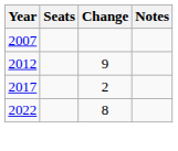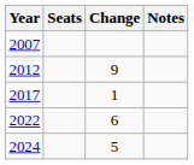 <table class="wikitable" style="font-size:95%;text-align:center;">
 <tr>
 <th>Year</th>
 <th>Seats</th>
 <th>Change</th>
 <th>Notes</th>
 </tr>
 <tr>
 <td><a href='#'>2007</a></td>
 <td></td>
 <td></td>
 <td></td>
 </tr>
 <tr>
 <td><a href='#'>2012</a></td>
 <td></td>
 <td>9</td>
 <td></td>
 </tr>
 <tr>
 <td><a href='#'>2017</a></td>
 <td></td>
-<td>2</td>
+<td>1</td>
 <td></td>
 </tr>
 <tr>
 <td><a href='#'>2022</a></td>
 <td></td>
-<td>8</td>
+<td>6</td>
+<td></td>
+</tr>
+<tr>
+<td><a href='#'>2024</a></td>
+<td></td>
+<td>5</td>
 <td></td>
 </tr>
 </table>
